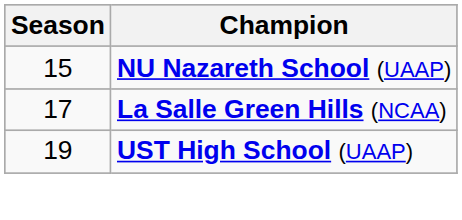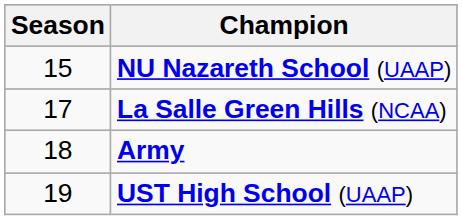 <table class="wikitable">
 <tr>
 <th>Season</th>
 <th>Champion</th>
 </tr>
 <tr>
 <td align=center>15</td>
 <td> <strong><a href='#'>NU Nazareth School</a></strong> <small>(<a href='#'>UAAP</a>)</small></td>
 </tr>
 <tr>
 <td align=center>17</td>
 <td> <strong><a href='#'>La Salle Green Hills</a></strong> <small>(<a href='#'>NCAA</a>)</small></td>
 </tr>
 <tr>
+<td align=center>18</td>
+<td> <strong><a href='#'>Army</a></strong></td>
+</tr>
+<tr>
 <td align=center>19</td>
 <td> <strong><a href='#'>UST High School</a></strong> <small>(<a href='#'>UAAP</a>)</small></td>
 </tr>
 </table>
